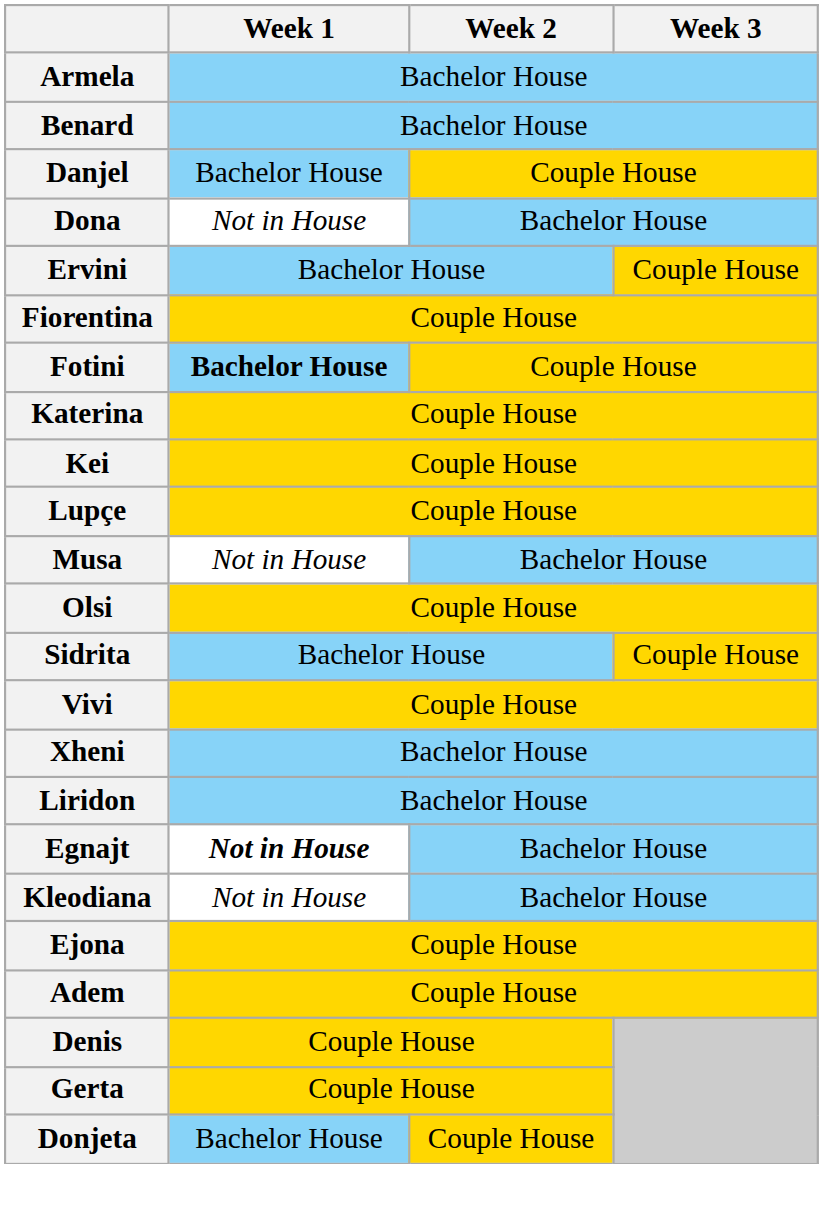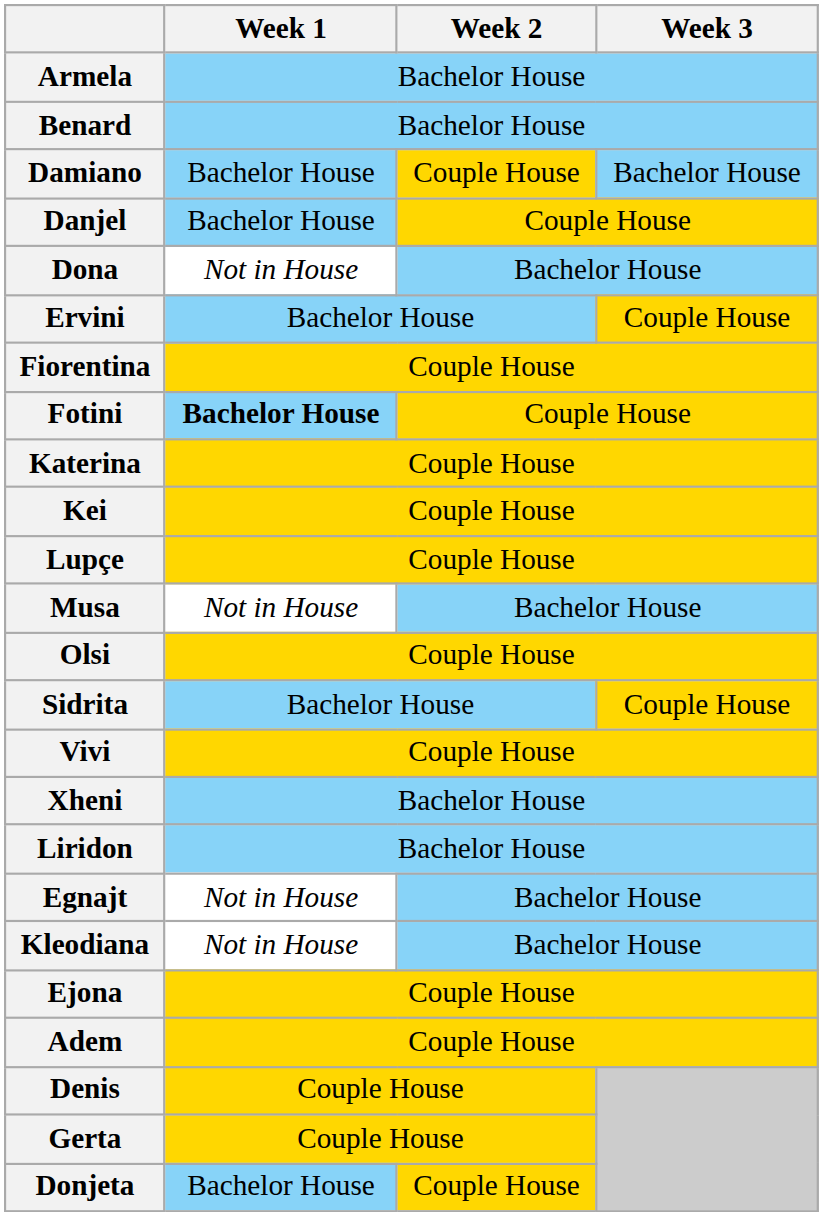 <table class="wikitable" style="text-align:center; font-size:85%; width:30%;">
 <tr>
 <th></th>
 <th>Week 1</th>
 <th>Week 2</th>
 <th>Week 3</th>
 </tr>
 <tr>
 <th>Armela</th>
 <td colspan="3" style="background:#87D3F8;">Bachelor House</td>
 </tr>
 <tr>
 <th>Benard</th>
 <td colspan="3" style="background:#87D3F8;">Bachelor House</td>
+</tr>
+<tr>
+<th>Damiano</th>
+<td style="background:#87D3F8;">Bachelor House</td>
+<td style="background:#FFD700;">Couple House</td>
+<td style="background:#87D3F8;">Bachelor House</td>
 </tr>
 <tr>
 <th>Danjel</th>
 <td style="background:#87D3F8;">Bachelor House</td>
 <td colspan="2" style="background:#FFD700;">Couple House</td>
 </tr>
 <tr>
 <th>Dona</th>
 <td style="background:#FFF;"><em>Not in House</em></td>
 <td colspan="2" style="background:#87D3F8;">Bachelor House</td>
 </tr>
 <tr>
 <th>Ervini</th>
 <td colspan="2" style="background:#87D3F8;">Bachelor House</td>
 <td style="background:#FFD700;">Couple House</td>
 </tr>
 <tr>
 <th>Fiorentina</th>
 <td colspan="3" style="background:#FFD700;">Couple House</td>
 </tr>
 <tr>
 <th>Fotini</th>
 <td style="background:#87D3F8;"><strong>Bachelor House</strong></td>
 <td colspan="2" style="background:#FFD700;">Couple House</td>
 </tr>
 <tr>
 <th>Katerina</th>
 <td colspan="3" style="background:#FFD700;">Couple House</td>
 </tr>
 <tr>
 <th>Kei</th>
 <td colspan="3" style="background:#FFD700;">Couple House</td>
 </tr>
 <tr>
 <th>Lupçe</th>
 <td colspan="3" style="background:#FFD700;">Couple House</td>
 </tr>
 <tr>
 <th>Musa</th>
 <td style="background:#FFF;"><em>Not in House</em></td>
 <td colspan="2" style="background:#87D3F8;">Bachelor House</td>
 </tr>
 <tr>
 <th>Olsi</th>
 <td colspan="3" style="background:#FFD700;">Couple House</td>
 </tr>
 <tr>
 <th>Sidrita</th>
 <td colspan="2" style="background:#87D3F8;">Bachelor House</td>
 <td style="background:#FFD700;">Couple House</td>
 </tr>
 <tr>
 <th>Vivi</th>
 <td colspan="3" style="background:#FFD700;">Couple House</td>
 </tr>
 <tr>
 <th>Xheni</th>
 <td colspan="3" style="background:#87D3F8;">Bachelor House</td>
 </tr>
 <tr>
 <th>Liridon</th>
 <td colspan="3" style="background:#87D3F8;">Bachelor House</td>
 </tr>
 <tr>
 <th>Egnajt</th>
-<td style="background:#FFF;"><strong><em>Not in House</em></strong></td>
+<td style="background:#FFF;"><em>Not in House</em></td>
 <td colspan="2" style="background:#87D3F8;">Bachelor House</td>
 </tr>
 <tr>
 <th>Kleodiana</th>
 <td style="background:#FFF;"><em>Not in House</em></td>
 <td colspan="2" style="background:#87D3F8;">Bachelor House</td>
 </tr>
 <tr>
 <th>Ejona</th>
 <td colspan="3" style="background:#FFD700;">Couple House</td>
 </tr>
 <tr>
 <th>Adem</th>
 <td colspan="3" style="background:#FFD700;">Couple House</td>
 </tr>
 <tr>
 <th>Denis</th>
 <td colspan="2" style="background:#FFD700;">Couple House</td>
 <th rowspan="3"  style="background:#CCC;"></th>
 </tr>
 <tr>
 <th>Gerta</th>
 <td colspan="2" style="background:#FFD700;">Couple House</td>
 </tr>
 <tr>
 <th>Donjeta</th>
 <td style="background:#87D3F8;">Bachelor House</td>
 <td style="background:#FFD700;">Couple House</td>
 </tr>
 </table>
